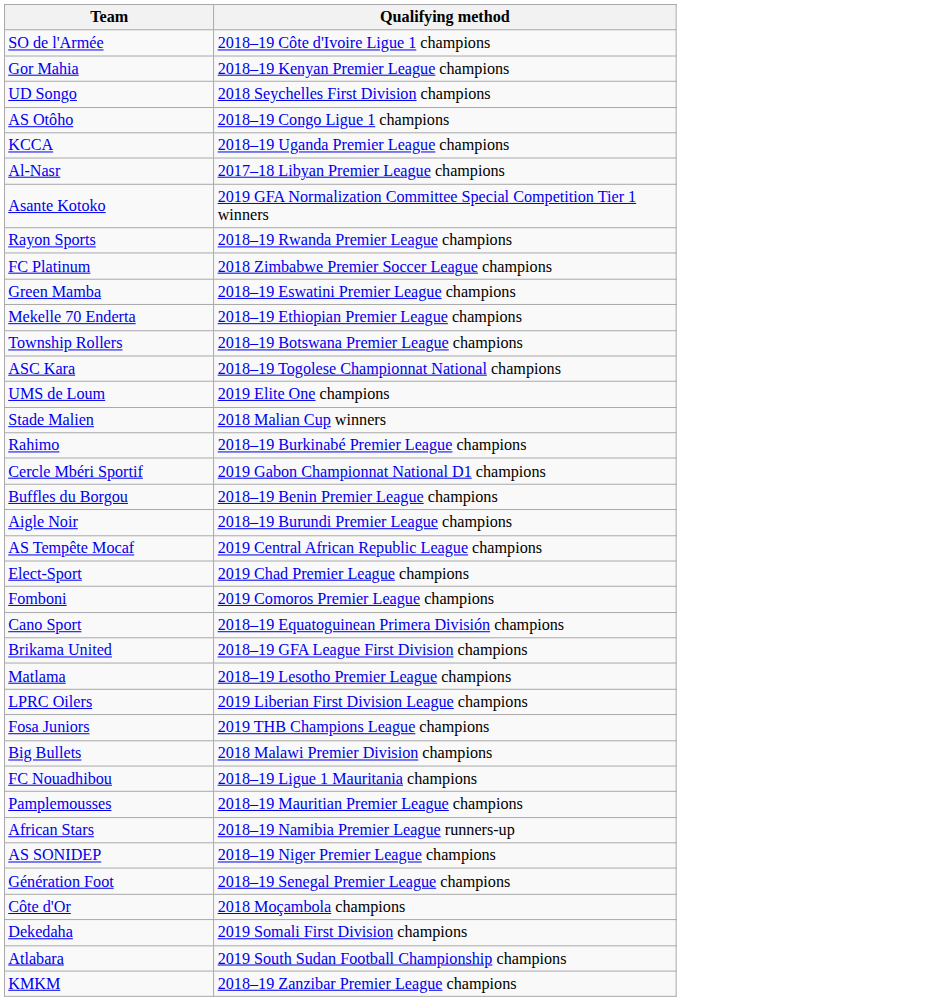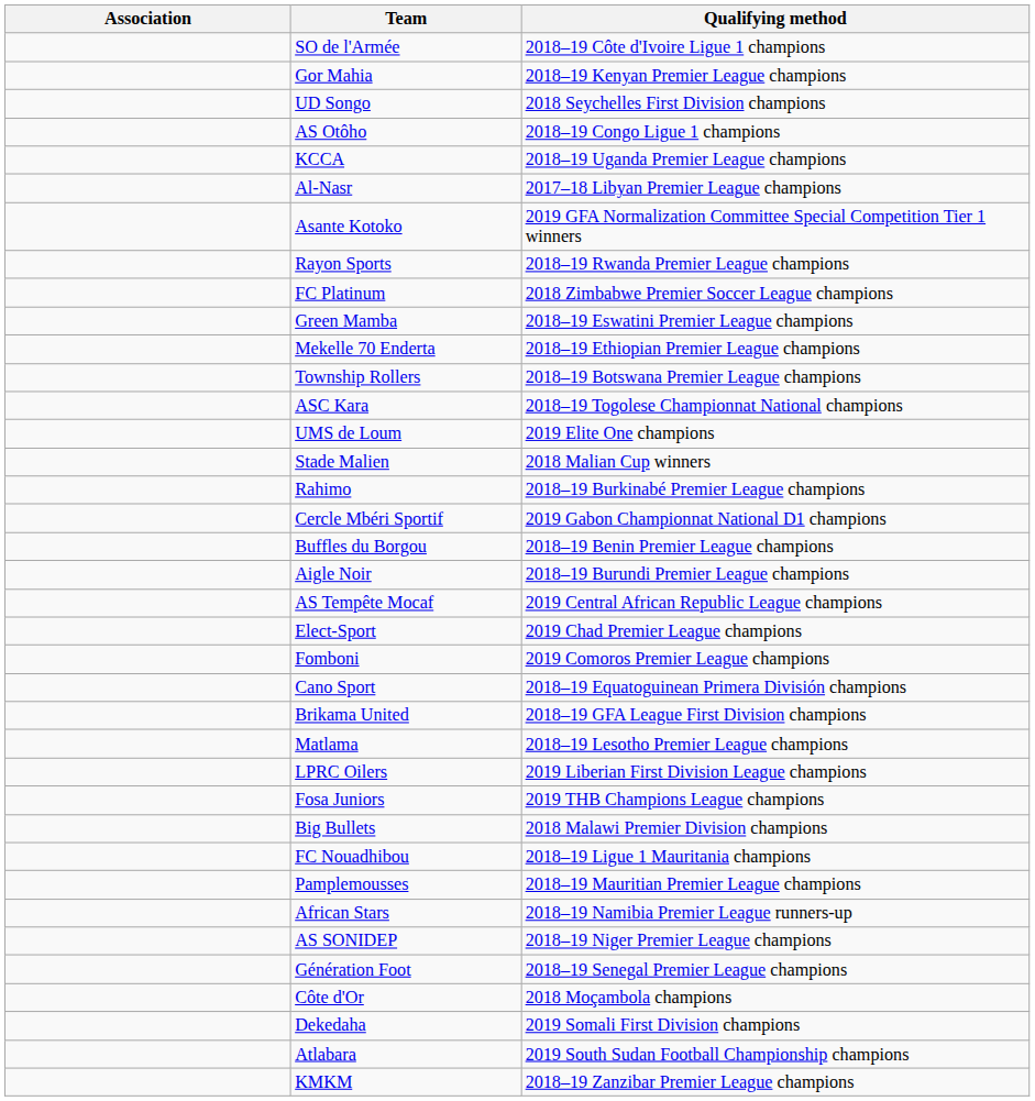 <table class="wikitable">
 <tr>
+<th width=250>Association</th>
 <th width=200>Team</th>
 <th width=450>Qualifying method</th>
 </tr>
 <tr>
+<td> </td>
 <td><a href='#'>SO de l'Armée</a></td>
 <td><a href='#'>2018–19 Côte d'Ivoire Ligue 1</a> champions</td>
 </tr>
 <tr>
+<td> </td>
 <td><a href='#'>Gor Mahia</a></td>
 <td><a href='#'>2018–19 Kenyan Premier League</a> champions</td>
 </tr>
 <tr>
+<td> </td>
 <td><a href='#'>UD Songo</a></td>
 <td><a href='#'>2018 Seychelles First Division</a> champions</td>
 </tr>
 <tr>
+<td> </td>
 <td><a href='#'>AS Otôho</a></td>
 <td><a href='#'>2018–19 Congo Ligue 1</a> champions</td>
 </tr>
 <tr>
+<td> </td>
 <td><a href='#'>KCCA</a></td>
 <td><a href='#'>2018–19 Uganda Premier League</a> champions</td>
 </tr>
 <tr>
+<td> </td>
 <td><a href='#'>Al-Nasr</a></td>
 <td><a href='#'>2017–18 Libyan Premier League</a> champions</td>
 </tr>
 <tr>
+<td> </td>
 <td><a href='#'>Asante Kotoko</a></td>
 <td><a href='#'>2019 GFA Normalization Committee Special Competition Tier 1</a> winners</td>
 </tr>
 <tr>
+<td> </td>
 <td><a href='#'>Rayon Sports</a></td>
 <td><a href='#'>2018–19 Rwanda Premier League</a> champions</td>
 </tr>
 <tr>
+<td> </td>
 <td><a href='#'>FC Platinum</a></td>
 <td><a href='#'>2018 Zimbabwe Premier Soccer League</a> champions</td>
 </tr>
 <tr>
+<td> </td>
 <td><a href='#'>Green Mamba</a></td>
 <td><a href='#'>2018–19 Eswatini Premier League</a> champions</td>
 </tr>
 <tr>
+<td> </td>
 <td><a href='#'>Mekelle 70 Enderta</a></td>
 <td><a href='#'>2018–19 Ethiopian Premier League</a> champions</td>
 </tr>
 <tr>
+<td> </td>
 <td><a href='#'>Township Rollers</a></td>
 <td><a href='#'>2018–19 Botswana Premier League</a> champions</td>
 </tr>
 <tr>
+<td> </td>
 <td><a href='#'>ASC Kara</a></td>
 <td><a href='#'>2018–19 Togolese Championnat National</a> champions</td>
 </tr>
 <tr>
+<td> </td>
 <td><a href='#'>UMS de Loum</a></td>
 <td><a href='#'>2019 Elite One</a> champions</td>
 </tr>
 <tr>
+<td> </td>
 <td><a href='#'>Stade Malien</a></td>
 <td><a href='#'>2018 Malian Cup</a> winners</td>
 </tr>
 <tr>
+<td> </td>
 <td><a href='#'>Rahimo</a></td>
 <td><a href='#'>2018–19 Burkinabé Premier League</a> champions</td>
 </tr>
 <tr>
+<td> </td>
 <td><a href='#'>Cercle Mbéri Sportif</a></td>
 <td><a href='#'>2019 Gabon Championnat National D1</a> champions</td>
 </tr>
 <tr>
+<td></td>
 <td><a href='#'>Buffles du Borgou</a></td>
 <td><a href='#'>2018–19 Benin Premier League</a> champions</td>
 </tr>
 <tr>
+<td></td>
 <td><a href='#'>Aigle Noir</a></td>
 <td><a href='#'>2018–19 Burundi Premier League</a> champions</td>
 </tr>
 <tr>
+<td></td>
 <td><a href='#'>AS Tempête Mocaf</a></td>
 <td><a href='#'>2019 Central African Republic League</a> champions</td>
 </tr>
 <tr>
+<td></td>
 <td><a href='#'>Elect-Sport</a></td>
 <td><a href='#'>2019 Chad Premier League</a> champions</td>
 </tr>
 <tr>
+<td></td>
 <td><a href='#'>Fomboni</a></td>
 <td><a href='#'>2019 Comoros Premier League</a> champions</td>
 </tr>
 <tr>
+<td></td>
 <td><a href='#'>Cano Sport</a></td>
 <td><a href='#'>2018–19 Equatoguinean Primera División</a> champions</td>
 </tr>
 <tr>
+<td></td>
 <td><a href='#'>Brikama United</a></td>
 <td><a href='#'>2018–19 GFA League First Division</a> champions</td>
 </tr>
 <tr>
+<td></td>
 <td><a href='#'>Matlama</a></td>
 <td><a href='#'>2018–19 Lesotho Premier League</a> champions</td>
 </tr>
 <tr>
+<td></td>
 <td><a href='#'>LPRC Oilers</a></td>
 <td><a href='#'>2019 Liberian First Division League</a> champions</td>
 </tr>
 <tr>
+<td></td>
 <td><a href='#'>Fosa Juniors</a></td>
 <td><a href='#'>2019 THB Champions League</a> champions</td>
 </tr>
 <tr>
+<td></td>
 <td><a href='#'>Big Bullets</a></td>
 <td><a href='#'>2018 Malawi Premier Division</a> champions</td>
 </tr>
 <tr>
+<td></td>
 <td><a href='#'>FC Nouadhibou</a></td>
 <td><a href='#'>2018–19 Ligue 1 Mauritania</a> champions</td>
 </tr>
 <tr>
+<td></td>
 <td><a href='#'>Pamplemousses</a></td>
 <td><a href='#'>2018–19 Mauritian Premier League</a> champions</td>
 </tr>
 <tr>
+<td></td>
 <td><a href='#'>African Stars</a></td>
 <td><a href='#'>2018–19 Namibia Premier League</a> runners-up</td>
 </tr>
 <tr>
+<td></td>
 <td><a href='#'>AS SONIDEP</a></td>
 <td><a href='#'>2018–19 Niger Premier League</a> champions</td>
 </tr>
 <tr>
+<td></td>
 <td><a href='#'>Génération Foot</a></td>
 <td><a href='#'>2018–19 Senegal Premier League</a> champions</td>
 </tr>
 <tr>
+<td></td>
 <td><a href='#'>Côte d'Or</a></td>
 <td><a href='#'>2018 Moçambola</a> champions</td>
 </tr>
 <tr>
+<td></td>
 <td><a href='#'>Dekedaha</a></td>
 <td><a href='#'>2019 Somali First Division</a> champions</td>
 </tr>
 <tr>
+<td></td>
 <td><a href='#'>Atlabara</a></td>
 <td><a href='#'>2019 South Sudan Football Championship</a> champions</td>
 </tr>
 <tr>
+<td></td>
 <td><a href='#'>KMKM</a></td>
 <td><a href='#'>2018–19 Zanzibar Premier League</a> champions</td>
 </tr>
 </table>
